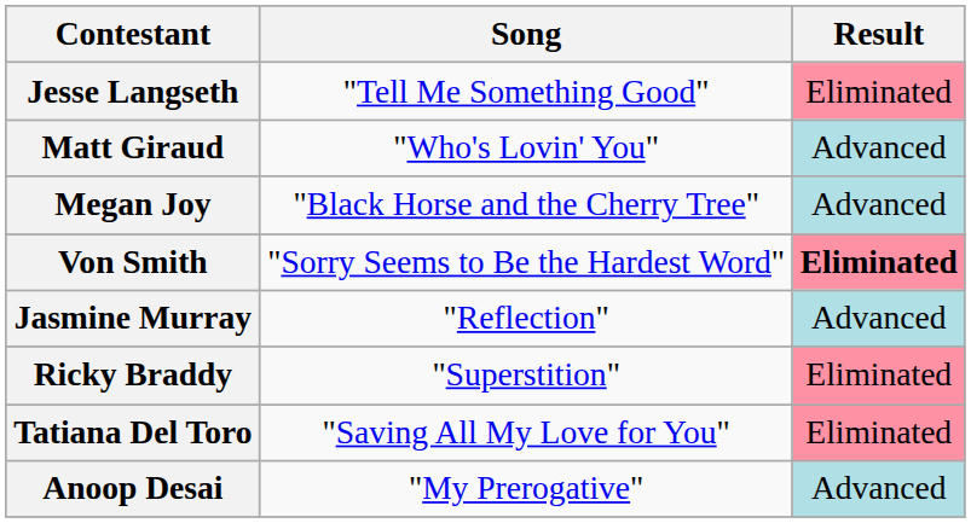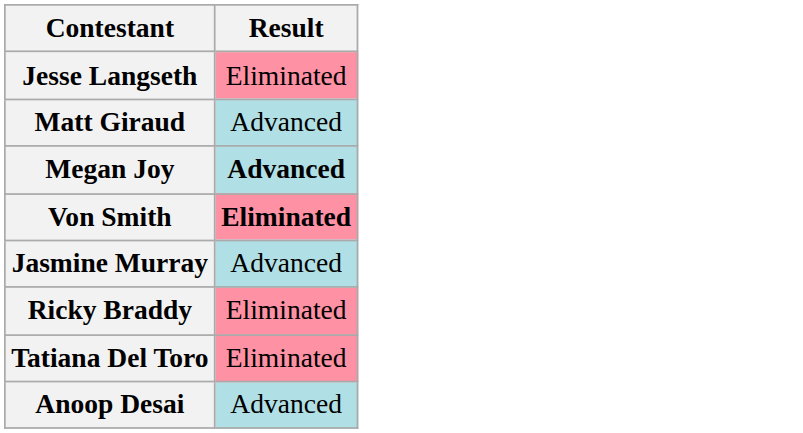 <table class="wikitable" style="text-align:center; line-height:20px;">
 <tr>
 <th scope="col">Contestant</th>
-<th scope="col">Song</th>
 <th scope="col">Result</th>
 </tr>
 <tr>
 <th scope="row">Jesse Langseth</th>
-<td>"<a href='#'>Tell Me Something Good</a>"</td>
 <td bgcolor="FF91A4">Eliminated</td>
 </tr>
 <tr>
 <th scope="row">Matt Giraud</th>
-<td>"<a href='#'>Who's Lovin' You</a>"</td>
 <td style="background:#B0E0E6;">Advanced</td>
 </tr>
 <tr>
 <th scope="row">Megan Joy</th>
-<td>"<a href='#'>Black Horse and the Cherry Tree</a>"</td>
-<td style="background:#B0E0E6;">Advanced</td>
+<td style="background:#B0E0E6;"><strong>Advanced</strong></td>
 </tr>
 <tr>
 <th scope="row">Von Smith</th>
-<td>"<a href='#'>Sorry Seems to Be the Hardest Word</a>"</td>
 <td bgcolor="FF91A4"><strong>Eliminated</strong></td>
 </tr>
 <tr>
 <th scope="row">Jasmine Murray</th>
-<td>"<a href='#'>Reflection</a>"</td>
 <td style="background:#B0E0E6;">Advanced</td>
 </tr>
 <tr>
 <th scope="row">Ricky Braddy</th>
-<td>"<a href='#'>Superstition</a>"</td>
 <td bgcolor="FF91A4">Eliminated</td>
 </tr>
 <tr>
 <th scope="row">Tatiana Del Toro</th>
-<td>"<a href='#'>Saving All My Love for You</a>"</td>
 <td bgcolor="FF91A4">Eliminated</td>
 </tr>
 <tr>
 <th scope="row">Anoop Desai</th>
-<td>"<a href='#'>My Prerogative</a>"</td>
 <td style="background:#B0E0E6;">Advanced</td>
 </tr>
 </table>
